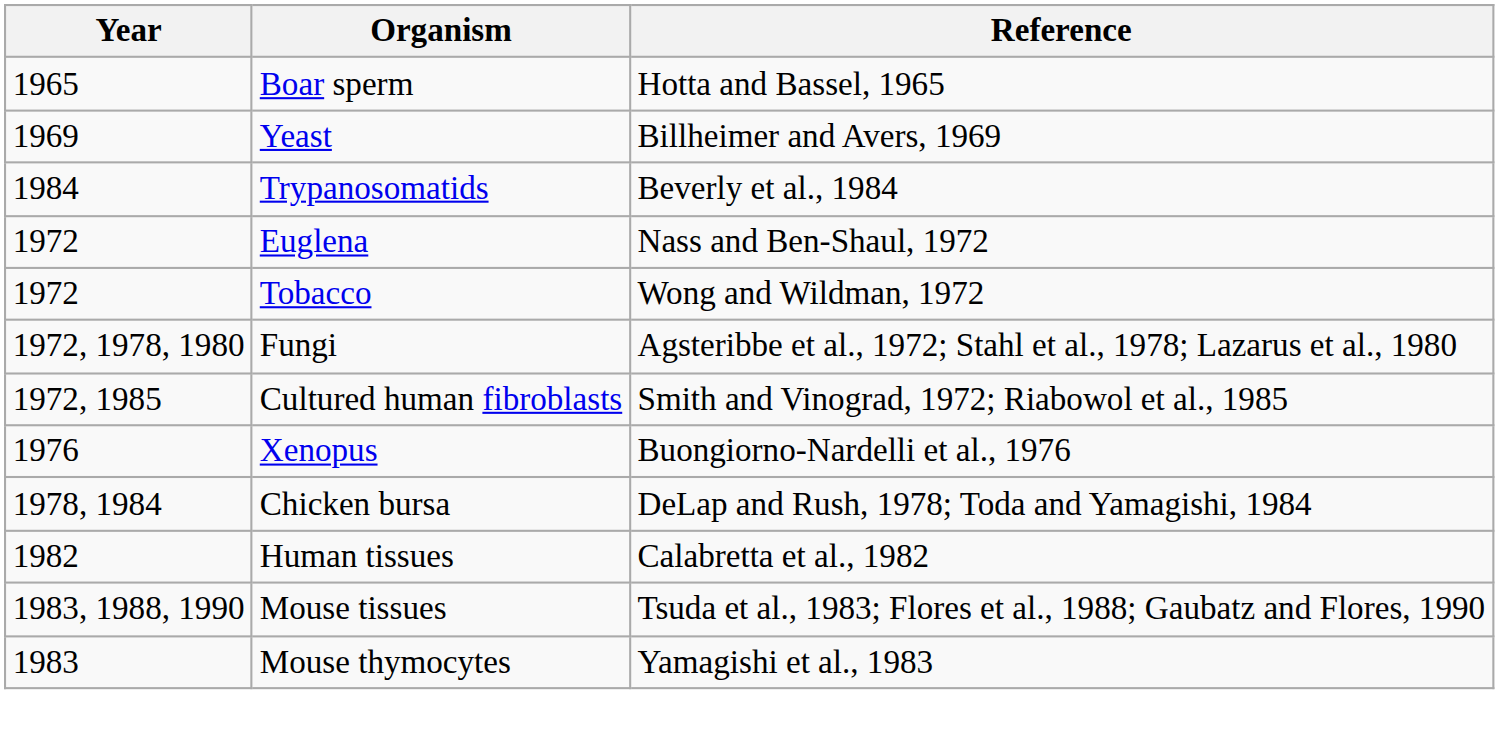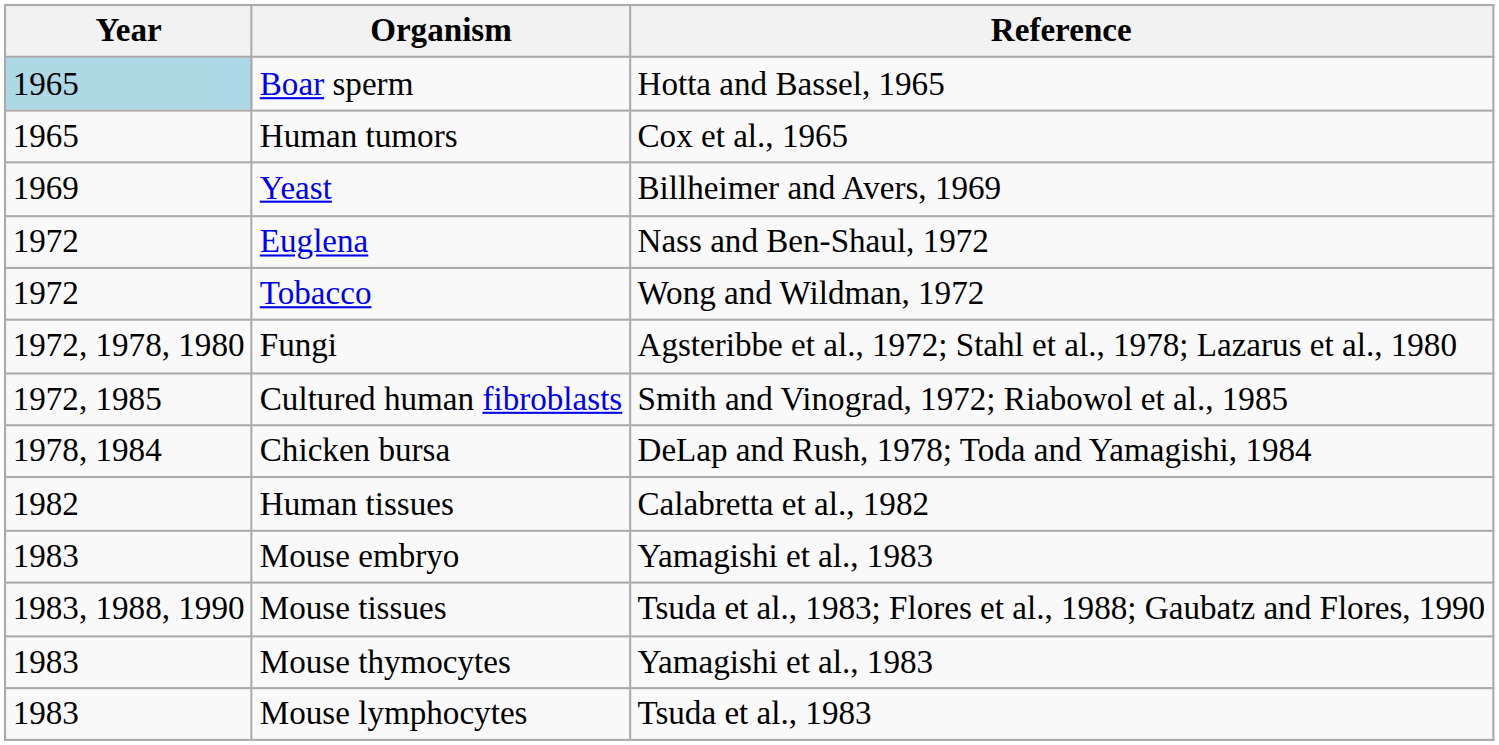 <table class="wikitable sortable mw-collapsible">
 <tr>
 <th>Year</th>
 <th>Organism</th>
 <th>Reference</th>
 </tr>
 <tr>
-<td>1965</td>
+<td style="background: lightblue;">1965</td>
 <td><a href='#'>Boar</a> sperm</td>
 <td>Hotta and Bassel, 1965</td>
+</tr>
+<tr>
+<td>1965</td>
+<td>Human tumors</td>
+<td>Cox et al., 1965</td>
 </tr>
 <tr>
 <td>1969</td>
 <td><a href='#'>Yeast</a></td>
 <td>Billheimer and Avers, 1969</td>
-</tr>
-<tr>
-<td>1984</td>
-<td><a href='#'>Trypanosomatids</a></td>
-<td>Beverly et al., 1984</td>
 </tr>
 <tr>
 <td>1972</td>
 <td><a href='#'>Euglena</a></td>
 <td>Nass and Ben-Shaul, 1972</td>
 </tr>
 <tr>
 <td>1972</td>
 <td><a href='#'>Tobacco</a></td>
 <td>Wong and Wildman, 1972</td>
 </tr>
 <tr>
 <td>1972, 1978, 1980</td>
 <td>Fungi</td>
 <td>Agsteribbe et al., 1972; Stahl et al., 1978; Lazarus et al., 1980</td>
 </tr>
 <tr>
 <td>1972, 1985</td>
 <td>Cultured human <a href='#'>fibroblasts</a></td>
 <td>Smith and Vinograd, 1972; Riabowol et al., 1985</td>
 </tr>
 <tr>
-<td>1976</td>
-<td><a href='#'>Xenopus</a></td>
-<td>Buongiorno-Nardelli et al., 1976</td>
-</tr>
-<tr>
 <td>1978, 1984</td>
 <td>Chicken bursa</td>
 <td>DeLap and Rush, 1978; Toda and Yamagishi, 1984</td>
 </tr>
 <tr>
 <td>1982</td>
 <td>Human tissues</td>
 <td>Calabretta et al., 1982</td>
+</tr>
+<tr>
+<td>1983</td>
+<td>Mouse embryo</td>
+<td>Yamagishi et al., 1983</td>
 </tr>
 <tr>
 <td>1983, 1988, 1990</td>
 <td>Mouse tissues</td>
 <td>Tsuda et al., 1983; Flores et al., 1988; Gaubatz and Flores, 1990</td>
 </tr>
 <tr>
 <td>1983</td>
 <td>Mouse thymocytes</td>
 <td>Yamagishi et al., 1983</td>
 </tr>
+<tr>
+<td>1983</td>
+<td>Mouse lymphocytes</td>
+<td>Tsuda et al., 1983</td>
+</tr>
 </table>
